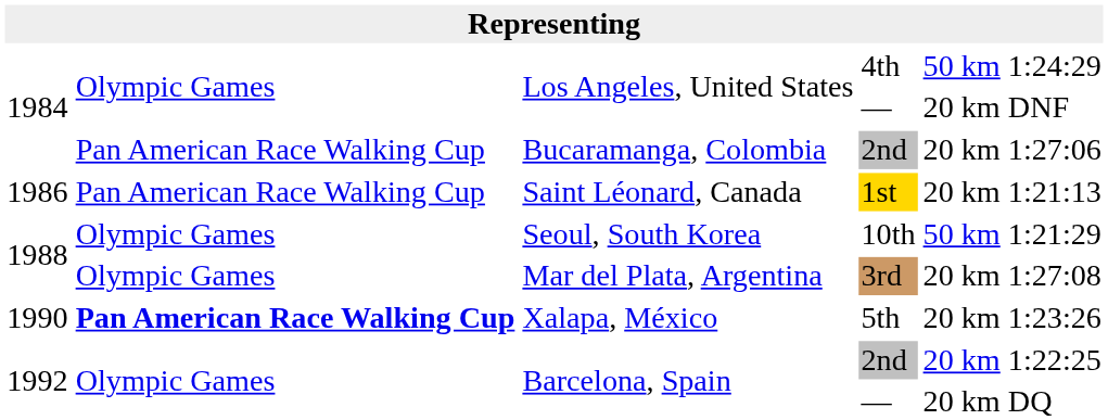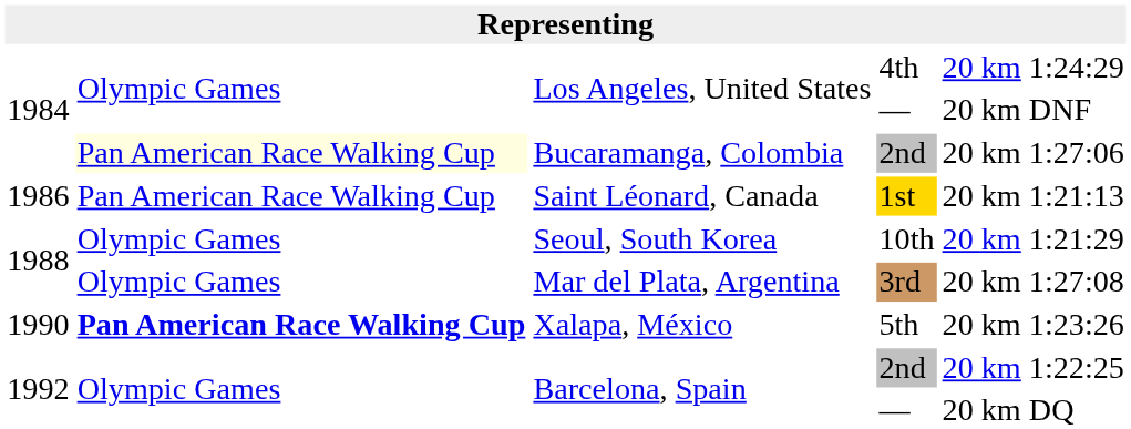 <table>
 <tr>
 <th bgcolor="#eeeeee" colspan="6">Representing </th>
 </tr>
 <tr>
 <td rowspan=3>1984</td>
 <td rowspan=2><a href='#'>Olympic Games</a></td>
 <td rowspan=2><a href='#'>Los Angeles</a>, United States</td>
 <td>4th</td>
-<td><a href='#'>50 km</a></td>
+<td><a href='#'>20 km</a></td>
 <td>1:24:29</td>
 </tr>
 <tr>
 <td>—</td>
 <td>20 km</td>
 <td>DNF</td>
 </tr>
 <tr>
-<td><a href='#'>Pan American Race Walking Cup</a></td>
+<td style="background: lightyellow;"><a href='#'>Pan American Race Walking Cup</a></td>
 <td><a href='#'>Bucaramanga</a>, <a href='#'>Colombia</a></td>
 <td bgcolor=silver>2nd</td>
 <td>20 km</td>
 <td>1:27:06</td>
 </tr>
 <tr>
 <td>1986</td>
 <td><a href='#'>Pan American Race Walking Cup</a></td>
 <td><a href='#'>Saint Léonard</a>, Canada</td>
 <td bgcolor=gold>1st</td>
 <td>20 km</td>
 <td>1:21:13</td>
 </tr>
 <tr>
 <td rowspan=2>1988</td>
 <td><a href='#'>Olympic Games</a></td>
 <td><a href='#'>Seoul</a>, <a href='#'>South Korea</a></td>
 <td>10th</td>
-<td><a href='#'>50 km</a></td>
+<td><a href='#'>20 km</a></td>
 <td>1:21:29</td>
 </tr>
 <tr>
 <td><a href='#'>Olympic Games</a></td>
 <td><a href='#'>Mar del Plata</a>, <a href='#'>Argentina</a></td>
 <td bgcolor=cc9966>3rd</td>
 <td>20 km</td>
 <td>1:27:08</td>
 </tr>
 <tr>
 <td>1990</td>
 <td><strong><a href='#'>Pan American Race Walking Cup</a></strong></td>
 <td><a href='#'>Xalapa</a>, <a href='#'>México</a></td>
 <td>5th</td>
 <td>20 km</td>
 <td>1:23:26</td>
 </tr>
 <tr>
 <td rowspan=2>1992</td>
 <td rowspan=2><a href='#'>Olympic Games</a></td>
 <td rowspan=2><a href='#'>Barcelona</a>, <a href='#'>Spain</a></td>
 <td bgcolor=silver>2nd</td>
 <td><a href='#'>20 km</a></td>
 <td>1:22:25</td>
 </tr>
 <tr>
 <td>—</td>
 <td>20 km</td>
 <td>DQ</td>
 </tr>
 </table>
